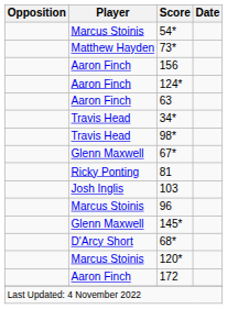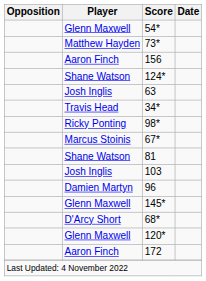 <table class="wikitable sortable">
 <tr>
 <th>Opposition</th>
 <th>Player</th>
 <th>Score</th>
 <th>Date</th>
 </tr>
 <tr>
 <td></td>
-<td><a href='#'>Marcus Stoinis</a></td>
+<td><a href='#'>Glenn Maxwell</a></td>
 <td>54*</td>
 <td></td>
 </tr>
 <tr>
 <td></td>
 <td><a href='#'>Matthew Hayden</a></td>
 <td>73*</td>
 <td></td>
 </tr>
 <tr>
 <td></td>
 <td><a href='#'>Aaron Finch</a></td>
 <td>156</td>
 <td></td>
 </tr>
 <tr>
 <td></td>
-<td><a href='#'>Aaron Finch</a></td>
+<td><a href='#'>Shane Watson</a></td>
 <td>124*</td>
 <td></td>
 </tr>
 <tr>
 <td></td>
-<td><a href='#'>Aaron Finch</a></td>
+<td><a href='#'>Josh Inglis</a></td>
 <td>63</td>
 <td></td>
 </tr>
 <tr>
 <td></td>
 <td><a href='#'>Travis Head</a></td>
 <td>34*</td>
 <td></td>
 </tr>
 <tr>
 <td></td>
-<td><a href='#'>Travis Head</a></td>
+<td><a href='#'>Ricky Ponting</a></td>
 <td>98*</td>
 <td></td>
 </tr>
 <tr>
 <td></td>
-<td><a href='#'>Glenn Maxwell</a></td>
+<td><a href='#'>Marcus Stoinis</a></td>
 <td>67*</td>
 <td></td>
 </tr>
 <tr>
 <td></td>
-<td><a href='#'>Ricky Ponting</a></td>
+<td><a href='#'>Shane Watson</a></td>
 <td>81</td>
 <td></td>
 </tr>
 <tr>
 <td></td>
 <td><a href='#'>Josh Inglis</a></td>
 <td>103</td>
 <td></td>
 </tr>
 <tr>
 <td></td>
-<td><a href='#'>Marcus Stoinis</a></td>
+<td><a href='#'>Damien Martyn</a></td>
 <td>96</td>
 <td></td>
 </tr>
 <tr>
 <td></td>
 <td><a href='#'>Glenn Maxwell</a></td>
 <td>145*</td>
 <td></td>
 </tr>
 <tr>
 <td></td>
 <td><a href='#'>D'Arcy Short</a></td>
 <td>68*</td>
 <td></td>
 </tr>
 <tr>
 <td></td>
-<td><a href='#'>Marcus Stoinis</a></td>
+<td><a href='#'>Glenn Maxwell</a></td>
 <td>120*</td>
 <td></td>
 </tr>
 <tr>
 <td></td>
 <td><a href='#'>Aaron Finch</a></td>
 <td>172</td>
 <td></td>
 </tr>
 <tr>
 </tr>
 <tr class=sortbottom>
 <td colspan=5><small>Last Updated: 4 November 2022</small></td>
 </tr>
 </table>
